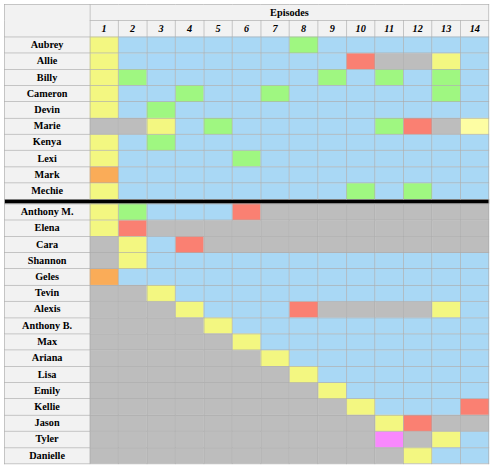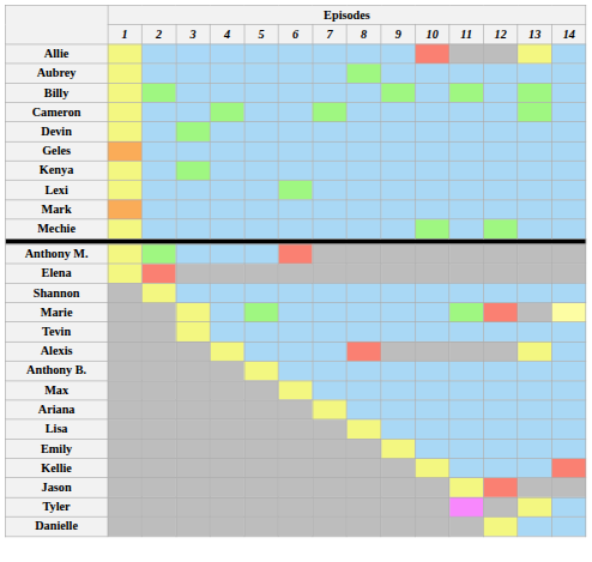 <table class="wikitable" style="text-align:center; width:60%;">
 <tr>
 <th rowspan="2" style="width:15%;"></th>
 <th colspan="14" style="text-align:center;">Episodes</th>
 </tr>
 <tr>
 <th style="text-align:center; width:5%;"><em>1</em></th>
 <th style="text-align:center; width:5%;"><em>2</em></th>
 <th style="text-align:center; width:5%;"><em>3</em></th>
 <th style="text-align:center; width:5%;"><em>4</em></th>
 <th style="text-align:center; width:5%;"><em>5</em></th>
 <th style="text-align:center; width:5%;"><em>6</em></th>
 <th style="text-align:center; width:5%;"><em>7</em></th>
 <th style="text-align:center; width:5%;"><em>8</em></th>
 <th style="text-align:center; width:5%;"><em>9</em></th>
 <th style="text-align:center; width:5%;"><em>10</em></th>
 <th style="text-align:center; width:5%;"><em>11</em></th>
 <th style="text-align:center; width:5%;"><em>12</em></th>
 <th style="text-align:center; width:5%;"><em>13</em></th>
 <th style="text-align:center; width:5%;"><em>14</em></th>
 </tr>
 <tr>
+<th>Allie</th>
+<td style="background:#F3F781;"></td>
+<td style="background:#A9D8F5;"></td>
+<td style="background:#A9D8F8;"></td>
+<td style="background:#A9D8F7;"></td>
+<td style="background:#A9D8F5;"></td>
+<td style="background:#A9D8F5;"></td>
+<td style="background:#A9D8F5;"></td>
+<td style="background:#A9D8F5;"></td>
+<td style="background:#A9D8F5;"></td>
+<td style="background:#FA8072;"></td>
+<td style="background:#BDBDBD;"></td>
+<td style="background:#BDBDBD;"></td>
+<td style="background:#F3F781;"></td>
+<td style="background:#A9D8F5;"></td>
+</tr>
+<tr>
 <th>Aubrey</th>
 <td style="background:#F3F781;"></td>
 <td style="background:#A9D8F5;"></td>
 <td style="background:#A9D8F5;"></td>
 <td style="background:#A9D8F5;"></td>
 <td style="background:#A9D8F5;"></td>
 <td style="background:#A9D8F5;"></td>
 <td style="background:#A9D8F5;"></td>
 <td style="background:#9FF781;"></td>
 <td style="background:#A9D8F5;"></td>
 <td style="background:#A9D8F5;"></td>
 <td style="background:#A9D8F5;"></td>
 <td style="background:#A9D8F5;"></td>
 <td style="background:#A9D8F5;"></td>
-<td style="background:#A9D8F5;"></td>
-</tr>
-<tr>
-<th>Allie</th>
-<td style="background:#F3F781;"></td>
-<td style="background:#A9D8F5;"></td>
-<td style="background:#A9D8F8;"></td>
-<td style="background:#A9D8F7;"></td>
-<td style="background:#A9D8F5;"></td>
-<td style="background:#A9D8F5;"></td>
-<td style="background:#A9D8F5;"></td>
-<td style="background:#A9D8F5;"></td>
-<td style="background:#A9D8F5;"></td>
-<td style="background:#FA8072;"></td>
-<td style="background:#BDBDBD;"></td>
-<td style="background:#BDBDBD;"></td>
-<td style="background:#F3F781;"></td>
 <td style="background:#A9D8F5;"></td>
 </tr>
 <tr>
 <th>Billy</th>
 <td style="background:#F3F781;"></td>
 <td style="background:#9FF781;"></td>
 <td style="background:#A9D8F5;"></td>
 <td style="background:#A9D8F5;"></td>
 <td style="background:#A9D8F5;"></td>
 <td style="background:#A9D8F5;"></td>
 <td style="background:#A9D8F5;"></td>
 <td style="background:#A9D8F5;"></td>
 <td style="background:#9FF781;"></td>
 <td style="background:#A9D8F5;"></td>
 <td style="background:#9FF781;"></td>
 <td style="background:#A9D8F5;"></td>
 <td style="background:#9FF781;"></td>
 <td style="background:#A9D8F5;"></td>
 </tr>
 <tr>
 <th>Cameron</th>
 <td style="background:#F3F781;"></td>
 <td style="background:#A9D8F5;"></td>
 <td style="background:#A9D8F5;"></td>
 <td style="background:#9FF781;"></td>
 <td style="background:#A9D8F5;"></td>
 <td style="background:#A9D8F5;"></td>
 <td style="background:#9FF781;"></td>
 <td style="background:#A9D8F5;"></td>
 <td style="background:#A9D8F5;"></td>
 <td style="background:#A9D8F5;"></td>
 <td style="background:#A9D8F5;"></td>
 <td style="background:#A9D8F5;"></td>
 <td style="background:#9FF781;"></td>
 <td style="background:#A9D8F5;"></td>
 </tr>
 <tr>
 <th>Devin</th>
 <td style="background:#F3F781;"></td>
 <td style="background:#A9D8F5;"></td>
 <td style="background:#9FF781;"></td>
 <td style="background:#A9D8F5;"></td>
 <td style="background:#A9D8F5;"></td>
 <td style="background:#A9D8F5;"></td>
 <td style="background:#A9D8F5;"></td>
 <td style="background:#A9D8F5;"></td>
 <td style="background:#A9D8F5;"></td>
 <td style="background:#A9D8F5;"></td>
 <td style="background:#A9D8F5;"></td>
 <td style="background:#A9D8F5;"></td>
 <td style="background:#A9D8F5;"></td>
 <td style="background:#A9D8F5;"></td>
 </tr>
 <tr>
-<th>Marie</th>
-<td style="background:#BDBDBD;"></td>
-<td style="background:#BDBDBD;"></td>
-<td style="background:#F3F781;"></td>
-<td style="background:#A9D8F5;"></td>
-<td style="background:#9FF781;"></td>
+<th>Geles</th>
+<td style="background:#FAAC58;"></td>
 <td style="background:#A9D8F5;"></td>
 <td style="background:#A9D8F5;"></td>
 <td style="background:#A9D8F5;"></td>
 <td style="background:#A9D8F5;"></td>
 <td style="background:#A9D8F5;"></td>
-<td style="background:#9FF781;"></td>
-<td style="background:#FA8072;"></td>
-<td style="background:#BDBDBD;"></td>
-<td style="background:#FDFDA3;"></td>
+<td style="background:#A9D8F5;"></td>
+<td style="background:#A9D8F5;"></td>
+<td style="background:#A9D8F5;"></td>
+<td style="background:#A9D8F5;"></td>
+<td style="background:#A9D8F5;"></td>
+<td style="background:#A9D8F5;"></td>
+<td style="background:#A9D8F5;"></td>
+<td style="background:#A9D8F5;"></td>
 </tr>
 <tr>
 <th>Kenya</th>
 <td style="background:#F3F781;"></td>
 <td style="background:#A9D8F5;"></td>
 <td style="background:#9FF781;"></td>
 <td style="background:#A9D8F5;"></td>
 <td style="background:#A9D8F5;"></td>
 <td style="background:#A9D8F5;"></td>
 <td style="background:#A9D8F5;"></td>
 <td style="background:#A9D8F5;"></td>
 <td style="background:#A9D8F5;"></td>
 <td style="background:#A9D8F5;"></td>
 <td style="background:#A9D8F5;"></td>
 <td style="background:#A9D8F5;"></td>
 <td style="background:#A9D8F5;"></td>
 <td style="background:#A9D8F5;"></td>
 </tr>
 <tr>
 <th>Lexi</th>
 <td style="background:#F3F781;"></td>
 <td style="background:#A9D8F5;"></td>
 <td style="background:#A9D8F5;"></td>
 <td style="background:#A9D8F5;"></td>
 <td style="background:#A9D8F5;"></td>
 <td style="background:#9FF781;"></td>
 <td style="background:#A9D8F5;"></td>
 <td style="background:#A9D8F5;"></td>
 <td style="background:#A9D8F5;"></td>
 <td style="background:#A9D8F5;"></td>
 <td style="background:#A9D8F5;"></td>
 <td style="background:#A9D8F5;"></td>
 <td style="background:#A9D8F5;"></td>
 <td style="background:#A9D8F5;"></td>
 </tr>
 <tr>
 <th>Mark</th>
 <td style="background:#FAAC58;"></td>
 <td style="background:#A9D8F5;"></td>
 <td style="background:#A9D8F5;"></td>
 <td style="background:#A9D8F5;"></td>
 <td style="background:#A9D8F5;"></td>
 <td style="background:#A9D8F5;"></td>
 <td style="background:#A9D8F5;"></td>
 <td style="background:#A9D8F5;"></td>
 <td style="background:#A9D8F5;"></td>
 <td style="background:#A9D8F5;"></td>
 <td style="background:#A9D8F5;"></td>
 <td style="background:#A9D8F5;"></td>
 <td style="background:#A9D8F5;"></td>
 <td style="background:#A9D8F5;"></td>
 </tr>
 <tr>
 <th>Mechie</th>
 <td style="background:#F3F781;"></td>
 <td style="background:#A9D8F5;"></td>
 <td style="background:#A9D8F5;"></td>
 <td style="background:#A9D8F5;"></td>
 <td style="background:#A9D8F5;"></td>
 <td style="background:#A9D8F5;"></td>
 <td style="background:#A9D8F5;"></td>
 <td style="background:#A9D8F5;"></td>
 <td style="background:#A9D8F5;"></td>
 <td style="background:#9FF781;"></td>
 <td style="background:#A9D8F5;"></td>
 <td style="background:#9FF781;"></td>
 <td style="background:#A9D8F5;"></td>
 <td style="background:#A9D8F5;"></td>
 </tr>
 <tr>
 <th colspan="15" style="background:#000;"></th>
 </tr>
 <tr>
 <th>Anthony M.</th>
 <td style="background:#F3F781;"></td>
 <td style="background:#9FF781;"></td>
 <td style="background:#A9D8F5;"></td>
 <td style="background:#A9D8F5;"></td>
 <td style="background:#A9D8F5;"></td>
 <td style="background:#FA8072;"></td>
 <td style="background:#BDBDBD;"></td>
 <td style="background:#BDBDBD;"></td>
 <td style="background:#BDBDBD;"></td>
 <td style="background:#BDBDBD;"></td>
 <td style="background:#BDBDBD;"></td>
 <td style="background:#BDBDBD;"></td>
 <td style="background:#BDBDBD;"></td>
 <td style="background:#BDBDBD;"></td>
 </tr>
 <tr>
 <th>Elena</th>
 <td style="background:#F3F781;"></td>
 <td style="background:#FA8072;"></td>
 <td style="background:#BDBDBD;"></td>
 <td style="background:#BDBDBD;"></td>
 <td style="background:#BDBDBD;"></td>
 <td style="background:#BDBDBD;"></td>
 <td style="background:#BDBDBD;"></td>
 <td style="background:#BDBDBD;"></td>
 <td style="background:#BDBDBD;"></td>
 <td style="background:#BDBDBD;"></td>
 <td style="background:#BDBDBD;"></td>
 <td style="background:#BDBDBD;"></td>
 <td style="background:#BDBDBD;"></td>
 <td style="background:#BDBDBD;"></td>
 </tr>
 <tr>
-<th>Cara</th>
-<td style="background:#BDBDBD;"></td>
-<td style="background:#F3F781;"></td>
-<td style="background:#A9D8F5;"></td>
-<td style="background:#FA8072;"></td>
-<td style="background:#BDBDBD;"></td>
-<td style="background:#BDBDBD;"></td>
-<td style="background:#BDBDBD;"></td>
-<td style="background:#BDBDBD;"></td>
-<td style="background:#BDBDBD;"></td>
-<td style="background:#BDBDBD;"></td>
-<td style="background:#BDBDBD;"></td>
-<td style="background:#BDBDBD;"></td>
-<td style="background:#BDBDBD;"></td>
-<td style="background:#BDBDBD;"></td>
-</tr>
-<tr>
 <th>Shannon</th>
 <td style="background:#BDBDBD;"></td>
 <td style="background:#F3F781;"></td>
 <td style="background:#A9D8F5;"></td>
 <td style="background:#A9D8F5;"></td>
 <td style="background:#A9D8F5;"></td>
 <td style="background:#A9D8F5;"></td>
 <td style="background:#A9D8F5;"></td>
 <td style="background:#A9D8F5;"></td>
 <td style="background:#A9D8F5;"></td>
 <td style="background:#A9D8F5;"></td>
 <td style="background:#A9D8F5;"></td>
 <td style="background:#A9D8F5;"></td>
 <td style="background:#A9D8F5;"></td>
 <td style="background:#A9D8F5;"></td>
 </tr>
 <tr>
-<th>Geles</th>
-<td style="background:#FAAC58;"></td>
+<th>Marie</th>
+<td style="background:#BDBDBD;"></td>
+<td style="background:#BDBDBD;"></td>
+<td style="background:#F3F781;"></td>
+<td style="background:#A9D8F5;"></td>
+<td style="background:#9FF781;"></td>
 <td style="background:#A9D8F5;"></td>
 <td style="background:#A9D8F5;"></td>
 <td style="background:#A9D8F5;"></td>
 <td style="background:#A9D8F5;"></td>
 <td style="background:#A9D8F5;"></td>
-<td style="background:#A9D8F5;"></td>
-<td style="background:#A9D8F5;"></td>
-<td style="background:#A9D8F5;"></td>
-<td style="background:#A9D8F5;"></td>
-<td style="background:#A9D8F5;"></td>
-<td style="background:#A9D8F5;"></td>
-<td style="background:#A9D8F5;"></td>
-<td style="background:#A9D8F5;"></td>
+<td style="background:#9FF781;"></td>
+<td style="background:#FA8072;"></td>
+<td style="background:#BDBDBD;"></td>
+<td style="background:#FDFDA3;"></td>
 </tr>
 <tr>
 <th>Tevin</th>
 <td style="background:#BDBDBD;"></td>
 <td style="background:#BDBDBD;"></td>
 <td style="background:#F3F781;"></td>
 <td style="background:#A9D8F5;"></td>
 <td style="background:#A9D8F5;"></td>
 <td style="background:#A9D8F5;"></td>
 <td style="background:#A9D8F5;"></td>
 <td style="background:#A9D8F5;"></td>
 <td style="background:#A9D8F5;"></td>
 <td style="background:#A9D8F5;"></td>
 <td style="background:#A9D8F5;"></td>
 <td style="background:#A9D8F5;"></td>
 <td style="background:#A9D8F5;"></td>
 <td style="background:#A9D8F5;"></td>
 </tr>
 <tr>
 <th>Alexis</th>
 <td style="background:#BDBDBD;"></td>
 <td style="background:#BDBDBD;"></td>
 <td style="background:#BDBDBD;"></td>
 <td style="background:#F3F781;"></td>
 <td style="background:#A9D8F5;"></td>
 <td style="background:#A9D8F5;"></td>
 <td style="background:#A9D8F5;"></td>
 <td style="background:#FA8072;"></td>
 <td style="background:#BDBDBD;"></td>
 <td style="background:#BDBDBD;"></td>
 <td style="background:#BDBDBD;"></td>
 <td style="background:#BDBDBD;"></td>
 <td style="background:#F3F781;"></td>
 <td style="background:#A9D8F5;"></td>
 </tr>
 <tr>
 <th>Anthony B.</th>
 <td style="background:#BDBDBD;"></td>
 <td style="background:#BDBDBD;"></td>
 <td style="background:#BDBDBD;"></td>
 <td style="background:#BDBDBD;"></td>
 <td style="background:#F3F781;"></td>
 <td style="background:#A9D8F5;"></td>
 <td style="background:#A9D8F5;"></td>
 <td style="background:#A9D8F5;"></td>
 <td style="background:#A9D8F5;"></td>
 <td style="background:#A9D8F5;"></td>
 <td style="background:#A9D8F5;"></td>
 <td style="background:#A9D8F5;"></td>
 <td style="background:#A9D8F5;"></td>
 <td style="background:#A9D8F5;"></td>
 </tr>
 <tr>
 <th>Max</th>
 <td style="background:#BDBDBD;"></td>
 <td style="background:#BDBDBD;"></td>
 <td style="background:#BDBDBD;"></td>
 <td style="background:#BDBDBD;"></td>
 <td style="background:#BDBDBD;"></td>
 <td style="background:#F3F781;"></td>
 <td style="background:#A9D8F5;"></td>
 <td style="background:#A9D8F5;"></td>
 <td style="background:#A9D8F5;"></td>
 <td style="background:#A9D8F5;"></td>
 <td style="background:#A9D8F5;"></td>
 <td style="background:#A9D8F5;"></td>
 <td style="background:#A9D8F5;"></td>
 <td style="background:#A9D8F5;"></td>
 </tr>
 <tr>
 <th>Ariana</th>
 <td style="background:#BDBDBD;"></td>
 <td style="background:#BDBDBD;"></td>
 <td style="background:#BDBDBD;"></td>
 <td style="background:#BDBDBD;"></td>
 <td style="background:#BDBDBD;"></td>
 <td style="background:#BDBDBD;"></td>
 <td style="background:#F3F781;"></td>
 <td style="background:#A9D8F5;"></td>
 <td style="background:#A9D8F5;"></td>
 <td style="background:#A9D8F5;"></td>
 <td style="background:#A9D8F5;"></td>
 <td style="background:#A9D8F5;"></td>
 <td style="background:#A9D8F5;"></td>
 <td style="background:#A9D8F5;"></td>
 </tr>
 <tr>
 <th>Lisa</th>
 <td style="background:#BDBDBD;"></td>
 <td style="background:#BDBDBD;"></td>
 <td style="background:#BDBDBD;"></td>
 <td style="background:#BDBDBD;"></td>
 <td style="background:#BDBDBD;"></td>
 <td style="background:#BDBDBD;"></td>
 <td style="background:#BDBDBD;"></td>
 <td style="background:#F3F781;"></td>
 <td style="background:#A9D8F5;"></td>
 <td style="background:#A9D8F5;"></td>
 <td style="background:#A9D8F5;"></td>
 <td style="background:#A9D8F5;"></td>
 <td style="background:#A9D8F5;"></td>
 <td style="background:#A9D8F5;"></td>
 </tr>
 <tr>
 <th>Emily</th>
 <td style="background:#BDBDBD;"></td>
 <td style="background:#BDBDBD;"></td>
 <td style="background:#BDBDBD;"></td>
 <td style="background:#BDBDBD;"></td>
 <td style="background:#BDBDBD;"></td>
 <td style="background:#BDBDBD;"></td>
 <td style="background:#BDBDBD;"></td>
 <td style="background:#BDBDBD;"></td>
 <td style="background:#F3F781;"></td>
 <td style="background:#A9D8F5;"></td>
 <td style="background:#A9D8F5;"></td>
 <td style="background:#A9D8F5;"></td>
 <td style="background:#A9D8F5;"></td>
 <td style="background:#A9D8F5;"></td>
 </tr>
 <tr>
 <th>Kellie</th>
 <td style="background:#BDBDBD;"></td>
 <td style="background:#BDBDBD;"></td>
 <td style="background:#BDBDBD;"></td>
 <td style="background:#BDBDBD;"></td>
 <td style="background:#BDBDBD;"></td>
 <td style="background:#BDBDBD;"></td>
 <td style="background:#BDBDBD;"></td>
 <td style="background:#BDBDBD;"></td>
 <td style="background:#BDBDBD;"></td>
 <td style="background:#F3F781;"></td>
 <td style="background:#A9D8F5;"></td>
 <td style="background:#A9D8F5;"></td>
 <td style="background:#A9D8F5;"></td>
 <td style="background:#FA8072;"></td>
 </tr>
 <tr>
 <th>Jason</th>
 <td style="background:#BDBDBD;"></td>
 <td style="background:#BDBDBD;"></td>
 <td style="background:#BDBDBD;"></td>
 <td style="background:#BDBDBD;"></td>
 <td style="background:#BDBDBD;"></td>
 <td style="background:#BDBDBD;"></td>
 <td style="background:#BDBDBD;"></td>
 <td style="background:#BDBDBD;"></td>
 <td style="background:#BDBDBD;"></td>
 <td style="background:#BDBDBD;"></td>
 <td style="background:#F3F781;"></td>
 <td style="background:#FA8072;"></td>
 <td style="background:#BDBDBD;"></td>
 <td style="background:#BDBDBD;"></td>
 </tr>
 <tr>
 <th>Tyler</th>
 <td style="background:#BDBDBD;"></td>
 <td style="background:#BDBDBD;"></td>
 <td style="background:#BDBDBD;"></td>
 <td style="background:#BDBDBD;"></td>
 <td style="background:#BDBDBD;"></td>
 <td style="background:#BDBDBD;"></td>
 <td style="background:#BDBDBD;"></td>
 <td style="background:#BDBDBD;"></td>
 <td style="background:#BDBDBD;"></td>
 <td style="background:#BDBDBD;"></td>
 <td style="background:#F888FD;"></td>
 <td style="background:#BDBDBD;"></td>
 <td style="background:#F3F781;"></td>
 <td style="background:#A9D8F5;"></td>
 </tr>
 <tr>
 <th>Danielle</th>
 <td style="background:#BDBDBD;"></td>
 <td style="background:#BDBDBD;"></td>
 <td style="background:#BDBDBD;"></td>
 <td style="background:#BDBDBD;"></td>
 <td style="background:#BDBDBD;"></td>
 <td style="background:#BDBDBD;"></td>
 <td style="background:#BDBDBD;"></td>
 <td style="background:#BDBDBD;"></td>
 <td style="background:#BDBDBD;"></td>
 <td style="background:#BDBDBD;"></td>
 <td style="background:#BDBDBD;"></td>
 <td style="background:#F3F781;"></td>
 <td style="background:#A9D8F5;"></td>
 <td style="background:#A9D8F5;"></td>
 </tr>
 </table>
